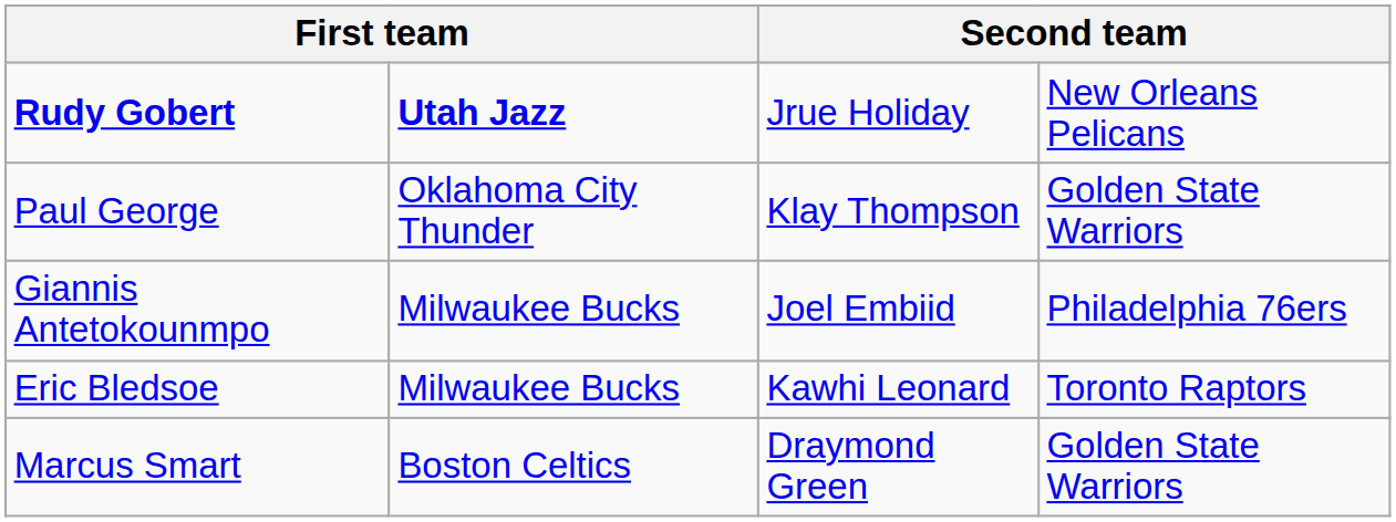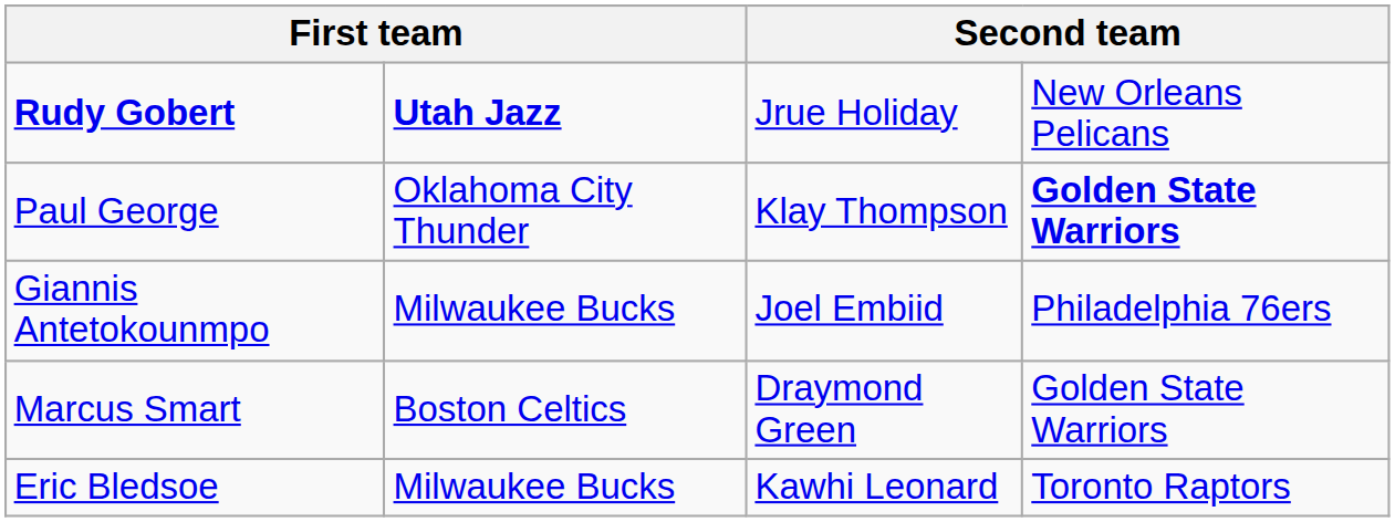 <table class="wikitable">
 <tr>
 <th colspan="2"><strong>First team</strong></th>
 <th colspan="2"><strong>Second team</strong></th>
 </tr>
 <tr>
 <td><strong><a href='#'>Rudy Gobert</a></strong></td>
 <td><strong><a href='#'>Utah Jazz</a></strong></td>
 <td><a href='#'>Jrue Holiday</a></td>
 <td><a href='#'>New Orleans Pelicans</a></td>
 </tr>
 <tr>
 <td><a href='#'>Paul George</a></td>
 <td><a href='#'>Oklahoma City Thunder</a></td>
 <td><a href='#'>Klay Thompson</a></td>
-<td><a href='#'>Golden State Warriors</a></td>
+<td><strong><a href='#'>Golden State Warriors</a></strong></td>
 </tr>
 <tr>
 <td><a href='#'>Giannis Antetokounmpo</a></td>
 <td><a href='#'>Milwaukee Bucks</a></td>
 <td><a href='#'>Joel Embiid</a></td>
 <td><a href='#'>Philadelphia 76ers</a></td>
 </tr>
 <tr>
+<td><a href='#'>Marcus Smart</a></td>
+<td><a href='#'>Boston Celtics</a></td>
+<td><a href='#'>Draymond Green</a></td>
+<td><a href='#'>Golden State Warriors</a></td>
+</tr>
+<tr>
 <td><a href='#'>Eric Bledsoe</a></td>
 <td><a href='#'>Milwaukee Bucks</a></td>
 <td><a href='#'>Kawhi Leonard</a></td>
 <td><a href='#'>Toronto Raptors</a></td>
 </tr>
-<tr>
-<td><a href='#'>Marcus Smart</a></td>
-<td><a href='#'>Boston Celtics</a></td>
-<td><a href='#'>Draymond Green</a></td>
-<td><a href='#'>Golden State Warriors</a></td>
-</tr>
 </table>
